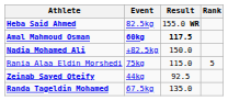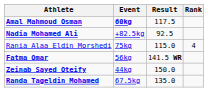 <table class=wikitable style="font-size:90%">
 <tr>
 <th>Athlete</th>
 <th>Event</th>
 <th>Result</th>
 <th>Rank</th>
 </tr>
 <tr>
-<td><strong><a href='#'>Heba Said Ahmed</a></strong></td>
-<td><a href='#'>82.5kg</a></td>
-<td style="text-align:center;">155.0 <strong>WR</strong></td>
-<td style="text-align:center;"></td>
-</tr>
-<tr>
 <td><strong><a href='#'>Amal Mahmoud Osman</a></strong></td>
 <td><strong><a href='#'>60kg</a></strong></td>
-<td style="text-align:center;"><strong>117.5</strong></td>
+<td style="text-align:center;">117.5</td>
 <td style="text-align:center;"></td>
 </tr>
 <tr>
 <td><strong><a href='#'>Nadia Mohamed Ali</a></strong></td>
 <td><a href='#'>+82.5kg</a></td>
-<td style="text-align:center;">150.0</td>
+<td style="text-align:center;">92.5</td>
 <td style="text-align:center;"></td>
 </tr>
 <tr>
 <td><a href='#'>Rania Alaa Eldin Morshedi</a></td>
 <td><a href='#'>75kg</a></td>
 <td style="text-align:center;">115.0</td>
-<td style="text-align:center;">5</td>
+<td style="text-align:center;">4</td>
+</tr>
+<tr>
+<td><strong><a href='#'>Fatma Omar</a></strong></td>
+<td><a href='#'>56kg</a></td>
+<td style="text-align:center;">141.5 <strong>WR</strong></td>
+<td style="text-align:center;"></td>
 </tr>
 <tr>
 <td><strong><a href='#'>Zeinab Sayed Oteify</a></strong></td>
 <td><a href='#'>44kg</a></td>
-<td style="text-align:center;">92.5</td>
+<td style="text-align:center;">150.0</td>
 <td style="text-align:center;"></td>
 </tr>
 <tr>
 <td><strong><a href='#'>Randa Tageldin Mohamed</a></strong></td>
 <td><a href='#'>67.5kg</a></td>
 <td style="text-align:center;">135.0</td>
 <td style="text-align:center;"></td>
 </tr>
 </table>
